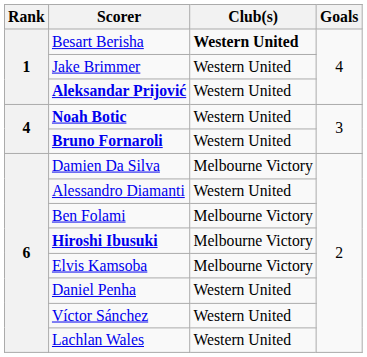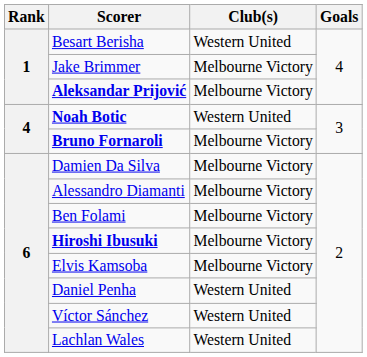 <table class="wikitable" style="text-align:center">
 <tr>
 <th>Rank</th>
 <th>Scorer</th>
 <th>Club(s)</th>
 <th>Goals</th>
 </tr>
 <tr>
 <th rowspan="3">1</th>
 <td align="left"> <a href='#'>Besart Berisha</a></td>
-<td align="left"><strong>Western United</strong></td>
+<td align="left">Western United</td>
 <td rowspan="3">4</td>
 </tr>
 <tr>
 <td align="left"> <a href='#'>Jake Brimmer</a></td>
-<td align="left">Western United</td>
+<td align="left">Melbourne Victory</td>
 </tr>
 <tr>
 <td align="left"> <strong><a href='#'>Aleksandar Prijović</a></strong></td>
-<td align="left">Western United</td>
+<td align="left">Melbourne Victory</td>
 </tr>
 <tr>
 <th rowspan=2>4</th>
 <td align="left"> <strong><a href='#'>Noah Botic</a></strong></td>
 <td align="left">Western United</td>
 <td rowspan=2>3</td>
 </tr>
 <tr>
 <td align="left"> <strong><a href='#'>Bruno Fornaroli</a></strong></td>
-<td align="left">Western United</td>
+<td align="left">Melbourne Victory</td>
 </tr>
 <tr>
 <th rowspan=8>6</th>
 <td align="left"> <a href='#'>Damien Da Silva</a></td>
 <td align="left">Melbourne Victory</td>
 <td rowspan=8>2</td>
 </tr>
 <tr>
 <td align="left"> <a href='#'>Alessandro Diamanti</a></td>
-<td align="left">Western United</td>
+<td align="left">Melbourne Victory</td>
 </tr>
 <tr>
 <td align="left"> <a href='#'>Ben Folami</a></td>
 <td align="left">Melbourne Victory</td>
 </tr>
 <tr>
 <td align="left"> <strong><a href='#'>Hiroshi Ibusuki</a></strong></td>
 <td align="left">Melbourne Victory</td>
 </tr>
 <tr>
 <td align="left"> <a href='#'>Elvis Kamsoba</a></td>
 <td align="left">Melbourne Victory</td>
 </tr>
 <tr>
 <td align="left"> <a href='#'>Daniel Penha</a></td>
 <td align="left">Western United</td>
 </tr>
 <tr>
 <td align="left"> <a href='#'>Víctor Sánchez</a></td>
 <td align="left">Western United</td>
 </tr>
 <tr>
 <td align="left"> <a href='#'>Lachlan Wales</a></td>
 <td align="left">Western United</td>
 </tr>
 </table>
